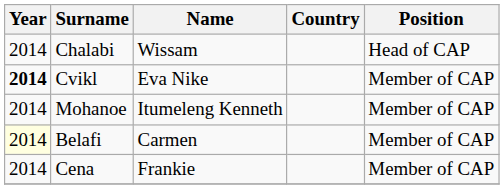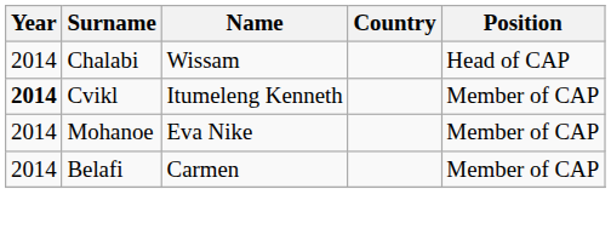 <table class="wikitable sortable">
 <tr>
 <th>Year</th>
 <th>Surname</th>
 <th>Name</th>
 <th>Country</th>
 <th>Position</th>
 </tr>
 <tr>
 <td>2014</td>
 <td>Chalabi</td>
 <td>Wissam</td>
 <td></td>
 <td>Head of CAP</td>
 </tr>
 <tr>
 <td><strong>2014</strong></td>
 <td>Cvikl</td>
+<td>Itumeleng Kenneth</td>
+<td></td>
+<td>Member of CAP</td>
+</tr>
+<tr>
+<td>2014</td>
+<td>Mohanoe</td>
 <td>Eva Nike</td>
 <td></td>
 <td>Member of CAP</td>
 </tr>
 <tr>
 <td>2014</td>
-<td>Mohanoe</td>
-<td>Itumeleng Kenneth</td>
-<td></td>
-<td>Member of CAP</td>
-</tr>
-<tr>
-<td style="background: lightyellow;">2014</td>
 <td>Belafi</td>
 <td>Carmen</td>
 <td></td>
 <td>Member of CAP</td>
 </tr>
 <tr>
-<td>2014</td>
-<td>Cena</td>
-<td>Frankie</td>
-<td></td>
-<td>Member of CAP</td>
-</tr>
-<tr>
 </tr>
 </table>
